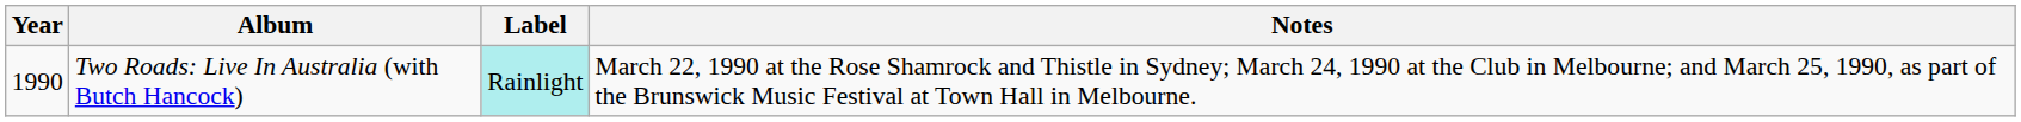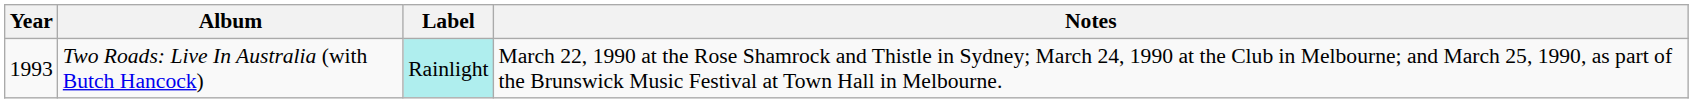 <table class="wikitable">
 <tr>
 <th>Year</th>
 <th>Album</th>
 <th>Label</th>
 <th>Notes</th>
 </tr>
 <tr>
-<td>1990</td>
+<td>1993</td>
 <td><em>Two Roads: Live In Australia</em> (with <a href='#'>Butch Hancock</a>)</td>
 <td style="background: paleturquoise;">Rainlight</td>
 <td>March 22, 1990 at the Rose Shamrock and Thistle in Sydney;  March 24, 1990 at the Club in Melbourne; and March 25, 1990, as part of the Brunswick Music Festival at Town Hall in Melbourne.</td>
 </tr>
 </table>
